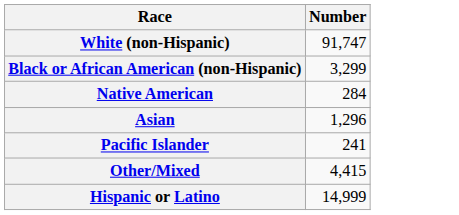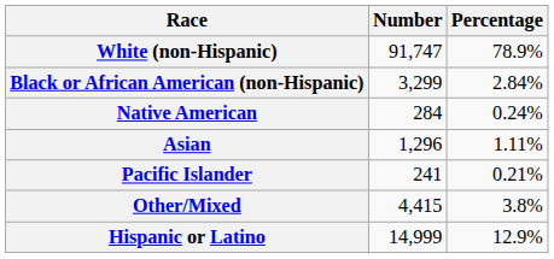 <table class="wikitable" style="text-align:right">
 <tr>
 <th scope="col">Race</th>
 <th scope="col">Number</th>
+<th scope="col">Percentage</th>
 </tr>
 <tr>
 <th scope="row"><a href='#'>White</a> (non-Hispanic)</th>
 <td>91,747</td>
+<td>78.9%</td>
 </tr>
 <tr>
 <th scope="row"><a href='#'>Black or African American</a> (non-Hispanic)</th>
 <td>3,299</td>
+<td>2.84%</td>
 </tr>
 <tr>
 <th scope="row"><a href='#'>Native American</a></th>
 <td>284</td>
+<td>0.24%</td>
 </tr>
 <tr>
 <th scope="row"><a href='#'>Asian</a></th>
 <td>1,296</td>
+<td>1.11%</td>
 </tr>
 <tr>
 <th scope="row"><a href='#'>Pacific Islander</a></th>
 <td>241</td>
+<td>0.21%</td>
 </tr>
 <tr>
 <th scope="row"><a href='#'>Other/Mixed</a></th>
 <td>4,415</td>
+<td>3.8%</td>
 </tr>
 <tr>
 <th scope="row"><a href='#'>Hispanic</a> or <a href='#'>Latino</a></th>
 <td>14,999</td>
+<td>12.9%</td>
 </tr>
 </table>
